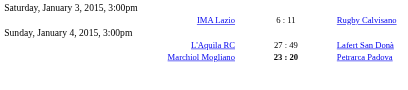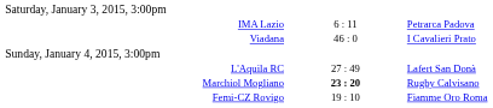 <table style="width:70%;" cellspacing="1">
 <tr>
 <th width=35%></th>
 <th width=15%></th>
 <th></th>
 </tr>
 <tr>
 <td>Saturday, January 3, 2015, 3:00pm</td>
 </tr>
 <tr style=font-size:90%>
 <td align=right><a href='#'>IMA Lazio</a></td>
 <td align=center>6 : 11</td>
-<td><a href='#'>Rugby Calvisano</a></td>
+<td><a href='#'>Petrarca Padova</a></td>
+</tr>
+<tr style=font-size:90%>
+<td align=right><a href='#'>Viadana</a></td>
+<td align=center>46 : 0</td>
+<td><a href='#'>I Cavalieri Prato</a></td>
 </tr>
 <tr>
 <td>Sunday, January 4, 2015, 3:00pm</td>
 </tr>
 <tr style=font-size:90%>
 <td align=right><a href='#'>L'Aquila RC</a></td>
 <td align=center>27 : 49</td>
 <td><a href='#'>Lafert San Donà</a></td>
 </tr>
 <tr style=font-size:90%>
 <td align=right><a href='#'>Marchiol Mogliano</a></td>
 <td align=center><strong>23 : 20</strong></td>
-<td><a href='#'>Petrarca Padova</a></td>
+<td><a href='#'>Rugby Calvisano</a></td>
+</tr>
+<tr style=font-size:90%>
+<td align=right><a href='#'>Femi-CZ Rovigo</a></td>
+<td align=center>19 : 10</td>
+<td><a href='#'>Fiamme Oro Roma</a></td>
 </tr>
 </table>
